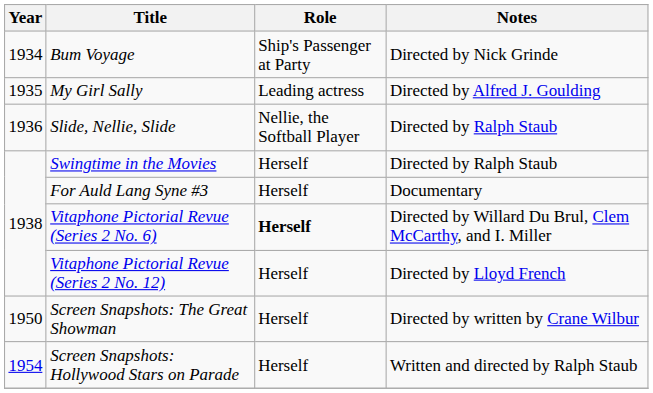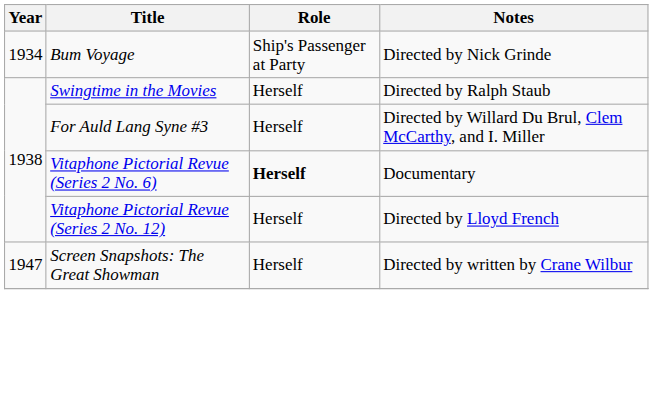 <table class="wikitable sortable">
 <tr>
 <th>Year</th>
 <th>Title</th>
 <th>Role</th>
 <th class="unsortable">Notes</th>
 </tr>
 <tr>
 <td>1934</td>
 <td><em>Bum Voyage</em></td>
 <td>Ship's Passenger at Party</td>
 <td>Directed by Nick Grinde</td>
 </tr>
 <tr>
-<td>1935</td>
-<td><em>My Girl Sally</em></td>
-<td>Leading actress</td>
-<td>Directed by <a href='#'>Alfred J. Goulding</a></td>
-</tr>
-<tr>
-<td>1936</td>
-<td><em>Slide, Nellie, Slide</em></td>
-<td>Nellie, the Softball Player</td>
-<td>Directed by <a href='#'>Ralph Staub</a></td>
-</tr>
-<tr>
 <td rowspan="4">1938</td>
 <td><em><a href='#'>Swingtime in the Movies</a></em></td>
 <td>Herself</td>
 <td>Directed by Ralph Staub</td>
 </tr>
 <tr>
 <td><em>For Auld Lang Syne #3</em></td>
 <td>Herself</td>
-<td>Documentary</td>
+<td>Directed by Willard Du Brul, <a href='#'>Clem McCarthy</a>, and I. Miller</td>
 </tr>
 <tr>
 <td><em><a href='#'>Vitaphone Pictorial Revue (Series 2 No. 6)</a></em></td>
 <td><strong>Herself</strong></td>
-<td>Directed by Willard Du Brul, <a href='#'>Clem McCarthy</a>, and I. Miller</td>
+<td>Documentary</td>
 </tr>
 <tr>
 <td><em><a href='#'>Vitaphone Pictorial Revue (Series 2 No. 12)</a></em></td>
 <td>Herself</td>
 <td>Directed by <a href='#'>Lloyd French</a></td>
 </tr>
 <tr>
-<td>1950</td>
+<td>1947</td>
 <td><em>Screen Snapshots: The Great Showman</em></td>
 <td>Herself</td>
 <td>Directed by written by <a href='#'>Crane Wilbur</a></td>
 </tr>
 <tr>
-<td><a href='#'>1954</a></td>
-<td><em>Screen Snapshots: Hollywood Stars on Parade</em></td>
-<td>Herself</td>
-<td>Written and directed by Ralph Staub</td>
-</tr>
-<tr>
 </tr>
 </table>
